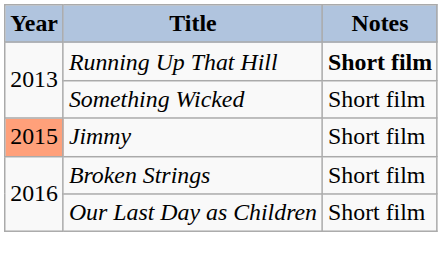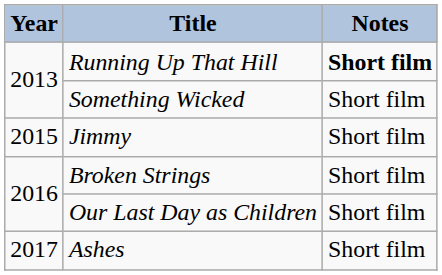 <table class="wikitable">
 <tr>
 <th style="background:#B0C4DE;">Year</th>
 <th style="background:#B0C4DE;">Title</th>
 <th style="background:#B0C4DE;">Notes</th>
 </tr>
 <tr>
 <td rowspan="2">2013</td>
 <td><em>Running Up That Hill</em></td>
 <td><strong>Short film</strong></td>
 </tr>
 <tr>
 <td><em>Something Wicked</em></td>
 <td>Short film</td>
 </tr>
 <tr>
-<td style="background: lightsalmon;">2015</td>
+<td>2015</td>
 <td><em>Jimmy</em></td>
 <td>Short film</td>
 </tr>
 <tr>
 <td rowspan="2">2016</td>
 <td><em>Broken Strings</em></td>
 <td>Short film</td>
 </tr>
 <tr>
 <td><em>Our Last Day as Children</em></td>
 <td>Short film</td>
 </tr>
+<tr>
+<td>2017</td>
+<td><em>Ashes</em></td>
+<td>Short film</td>
+</tr>
 </table>
